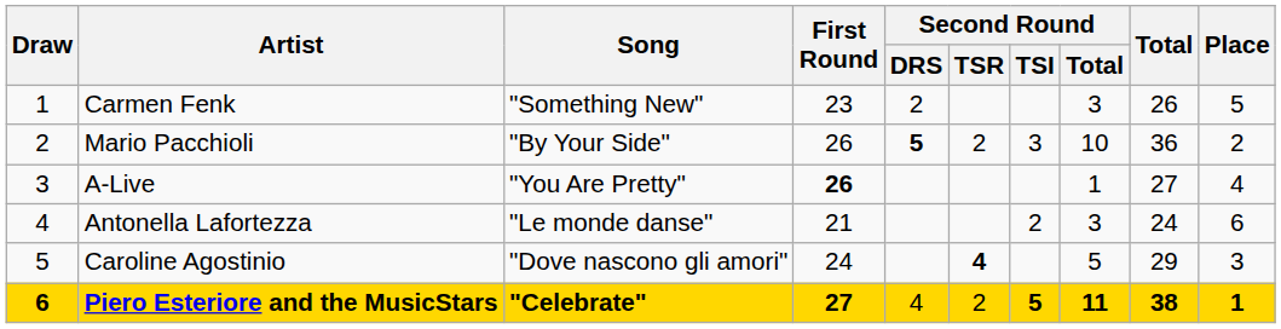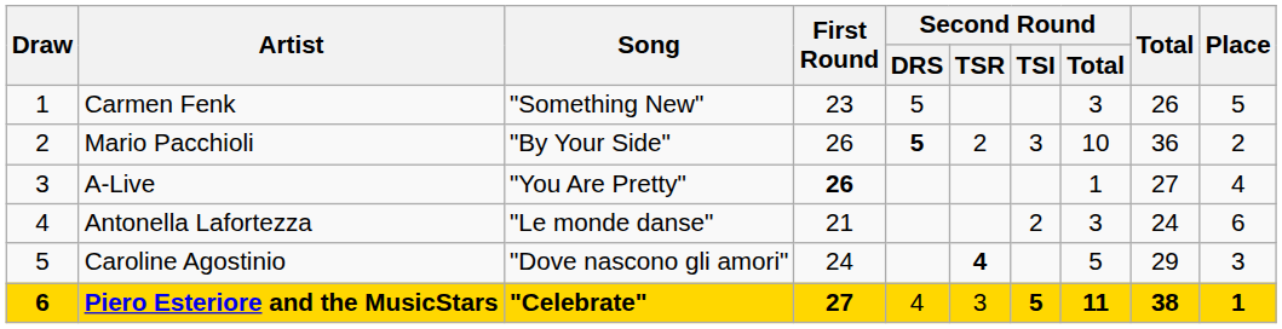 <table class="wikitable sortable" style="margin: 1em auto 1em auto; text-align:center;">
 <tr>
 <th rowspan="2">Draw</th>
 <th rowspan="2">Artist</th>
 <th rowspan="2">Song</th>
 <th rowspan="2">First<br>Round</th>
 <th colspan="4">Second Round</th>
 <th rowspan="2">Total</th>
 <th rowspan="2">Place</th>
 </tr>
 <tr>
 <th>DRS</th>
 <th>TSR</th>
 <th>TSI</th>
 <th>Total</th>
 </tr>
 <tr>
 <td>1</td>
 <td align="left">Carmen Fenk</td>
 <td align="left">"Something New"</td>
 <td>23</td>
-<td>2</td>
+<td>5</td>
 <td></td>
 <td></td>
 <td>3</td>
 <td>26</td>
 <td>5</td>
 </tr>
 <tr>
 <td>2</td>
 <td align="left">Mario Pacchioli</td>
 <td align="left">"By Your Side"</td>
 <td>26</td>
 <td><strong>5</strong></td>
 <td>2</td>
 <td>3</td>
 <td>10</td>
 <td>36</td>
 <td>2</td>
 </tr>
 <tr>
 <td>3</td>
 <td align="left">A-Live</td>
 <td align="left">"You Are Pretty"</td>
 <td><strong>26</strong></td>
 <td></td>
 <td></td>
 <td></td>
 <td>1</td>
 <td>27</td>
 <td>4</td>
 </tr>
 <tr>
 <td>4</td>
 <td align="left">Antonella Lafortezza</td>
 <td align="left">"Le monde danse"</td>
 <td>21</td>
 <td></td>
 <td></td>
 <td>2</td>
 <td>3</td>
 <td>24</td>
 <td>6</td>
 </tr>
 <tr>
 <td>5</td>
 <td align="left">Caroline Agostinio</td>
 <td align="left">"Dove nascono gli amori"</td>
 <td>24</td>
 <td></td>
 <td><strong>4</strong></td>
 <td></td>
 <td>5</td>
 <td>29</td>
 <td>3</td>
 </tr>
 <tr style="background:gold;">
 <td><strong>6</strong></td>
 <td align="left"><strong><a href='#'>Piero Esteriore</a> and the MusicStars</strong></td>
 <td align="left"><strong>"Celebrate"</strong></td>
 <td><strong>27</strong></td>
 <td>4</td>
-<td>2</td>
+<td>3</td>
 <td><strong>5</strong></td>
 <td><strong>11</strong></td>
 <td><strong>38</strong></td>
 <td><strong>1</strong></td>
 </tr>
 </table>
